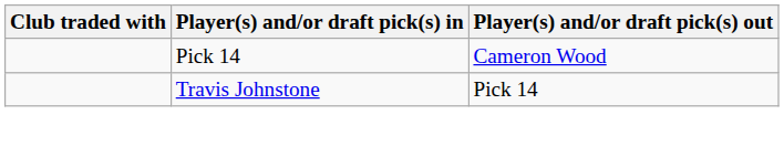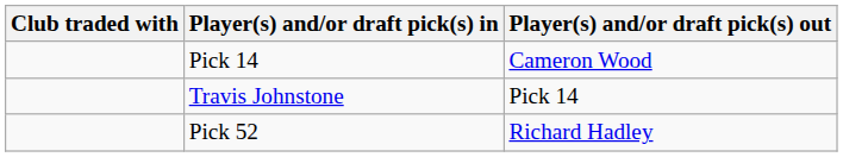 <table class="wikitable plainrowheaders">
 <tr>
 <th scope="col"><strong>Club traded with</strong></th>
 <th scope="col"><strong>Player(s) and/or draft pick(s) in</strong></th>
 <th scope="col"><strong>Player(s) and/or draft pick(s) out</strong></th>
 </tr>
 <tr>
 <td></td>
 <td>Pick 14</td>
 <td><a href='#'>Cameron Wood</a></td>
 </tr>
 <tr>
 <td></td>
 <td><a href='#'>Travis Johnstone</a></td>
 <td>Pick 14</td>
 </tr>
+<tr>
+<td></td>
+<td>Pick 52</td>
+<td><a href='#'>Richard Hadley</a></td>
+</tr>
 </table>
